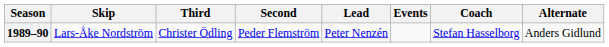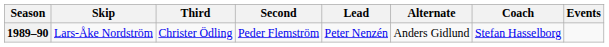 <table class="wikitable">
 <tr>
 <th scope="col">Season</th>
 <th scope="col">Skip</th>
 <th scope="col">Third</th>
 <th scope="col">Second</th>
 <th scope="col">Lead</th>
+<th scope="col">Alternate</th>
+<th scope="col">Coach</th>
 <th scope="col">Events</th>
-<th scope="col">Coach</th>
-<th scope="col">Alternate</th>
 </tr>
 <tr>
 <th scope="row">1989–90</th>
 <td><a href='#'>Lars-Åke Nordström</a></td>
 <td><a href='#'>Christer Ödling</a></td>
 <td><a href='#'>Peder Flemström</a></td>
 <td><a href='#'>Peter Nenzén</a></td>
+<td>Anders Gidlund</td>
+<td><a href='#'>Stefan Hasselborg</a></td>
 <td> </td>
-<td><a href='#'>Stefan Hasselborg</a></td>
-<td>Anders Gidlund</td>
 </tr>
 </table>
